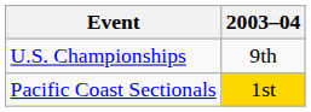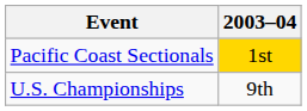 <table class="wikitable" style="text-align:center">
 <tr>
 <th>Event</th>
 <th>2003–04</th>
 </tr>
 <tr>
+<td align=left><a href='#'>Pacific Coast Sectionals</a></td>
+<td bgcolor=gold>1st</td>
+</tr>
+<tr>
 <td align=left><a href='#'>U.S. Championships</a></td>
 <td>9th</td>
 </tr>
-<tr>
-<td align=left><a href='#'>Pacific Coast Sectionals</a></td>
-<td bgcolor=gold>1st</td>
-</tr>
 </table>
